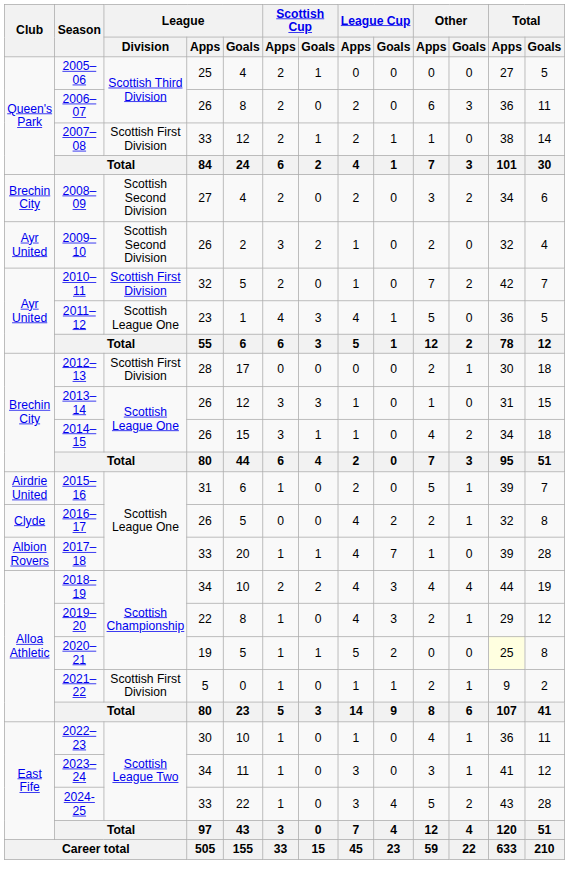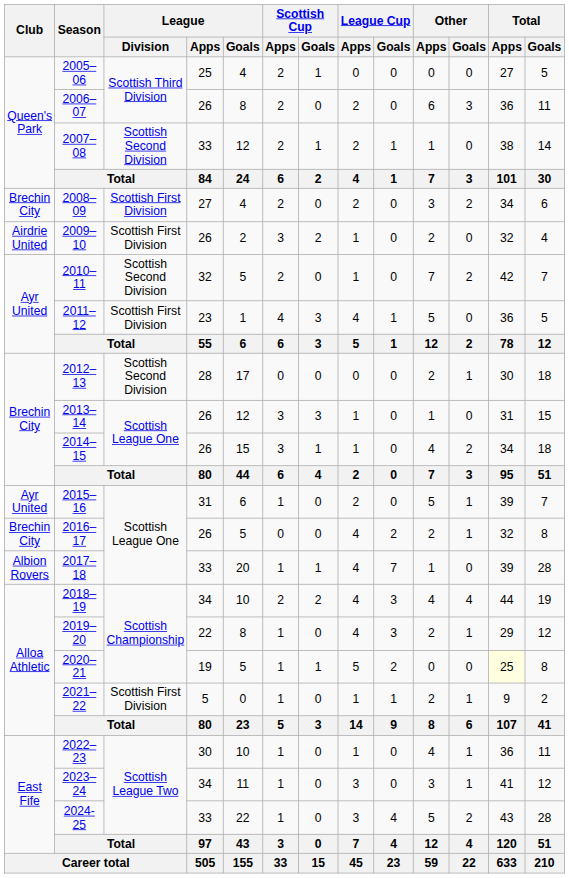 <table class="wikitable" style="text-align:center">
 <tr>
 <th rowspan="2">Club</th>
 <th rowspan="2">Season</th>
 <th colspan="3">League</th>
 <th colspan="2"><a href='#'>Scottish Cup</a></th>
 <th colspan="2"><a href='#'>League Cup</a></th>
 <th colspan="2">Other</th>
 <th colspan="2">Total</th>
 </tr>
 <tr>
 <th>Division</th>
 <th>Apps</th>
 <th>Goals</th>
 <th>Apps</th>
 <th>Goals</th>
 <th>Apps</th>
 <th>Goals</th>
 <th>Apps</th>
 <th>Goals</th>
 <th>Apps</th>
 <th>Goals</th>
 </tr>
 <tr>
 <td rowspan="4"><a href='#'>Queen's Park</a></td>
 <td><a href='#'>2005–06</a></td>
 <td rowspan="2"><a href='#'>Scottish Third Division</a></td>
 <td>25</td>
 <td>4</td>
 <td>2</td>
 <td>1</td>
 <td>0</td>
 <td>0</td>
 <td>0</td>
 <td>0</td>
 <td>27</td>
 <td>5</td>
 </tr>
 <tr>
 <td><a href='#'>2006–07</a></td>
 <td>26</td>
 <td>8</td>
 <td>2</td>
 <td>0</td>
 <td>2</td>
 <td>0</td>
 <td>6</td>
 <td>3</td>
 <td>36</td>
 <td>11</td>
 </tr>
 <tr>
 <td><a href='#'>2007–08</a></td>
-<td>Scottish First Division</td>
+<td><a href='#'>Scottish Second Division</a></td>
 <td>33</td>
 <td>12</td>
 <td>2</td>
 <td>1</td>
 <td>2</td>
 <td>1</td>
 <td>1</td>
 <td>0</td>
 <td>38</td>
 <td>14</td>
 </tr>
 <tr>
 <th colspan="2">Total</th>
 <th>84</th>
 <th>24</th>
 <th>6</th>
 <th>2</th>
 <th>4</th>
 <th>1</th>
 <th>7</th>
 <th>3</th>
 <th>101</th>
 <th>30</th>
 </tr>
 <tr>
 <td><a href='#'>Brechin City</a></td>
 <td><a href='#'>2008–09</a></td>
-<td>Scottish Second Division</td>
+<td><a href='#'>Scottish First Division</a></td>
 <td>27</td>
 <td>4</td>
 <td>2</td>
 <td>0</td>
 <td>2</td>
 <td>0</td>
 <td>3</td>
 <td>2</td>
 <td>34</td>
 <td>6</td>
 </tr>
 <tr>
-<td><a href='#'>Ayr United</a></td>
+<td><a href='#'>Airdrie United</a></td>
 <td><a href='#'>2009–10</a></td>
-<td>Scottish Second Division</td>
+<td>Scottish First Division</td>
 <td>26</td>
 <td>2</td>
 <td>3</td>
 <td>2</td>
 <td>1</td>
 <td>0</td>
 <td>2</td>
 <td>0</td>
 <td>32</td>
 <td>4</td>
 </tr>
 <tr>
 <td rowspan="3"><a href='#'>Ayr United</a></td>
 <td><a href='#'>2010–11</a></td>
-<td><a href='#'>Scottish First Division</a></td>
+<td>Scottish Second Division</td>
 <td>32</td>
 <td>5</td>
 <td>2</td>
 <td>0</td>
 <td>1</td>
 <td>0</td>
 <td>7</td>
 <td>2</td>
 <td>42</td>
 <td>7</td>
 </tr>
 <tr>
 <td><a href='#'>2011–12</a></td>
-<td>Scottish League One</td>
+<td>Scottish First Division</td>
 <td>23</td>
 <td>1</td>
 <td>4</td>
 <td>3</td>
 <td>4</td>
 <td>1</td>
 <td>5</td>
 <td>0</td>
 <td>36</td>
 <td>5</td>
 </tr>
 <tr>
 <th colspan="2">Total</th>
 <th>55</th>
 <th>6</th>
 <th>6</th>
 <th>3</th>
 <th>5</th>
 <th>1</th>
 <th>12</th>
 <th>2</th>
 <th>78</th>
 <th>12</th>
 </tr>
 <tr>
 <td rowspan="4"><a href='#'>Brechin City</a></td>
 <td><a href='#'>2012–13</a></td>
-<td>Scottish First Division</td>
+<td>Scottish Second Division</td>
 <td>28</td>
 <td>17</td>
 <td>0</td>
 <td>0</td>
 <td>0</td>
 <td>0</td>
 <td>2</td>
 <td>1</td>
 <td>30</td>
 <td>18</td>
 </tr>
 <tr>
 <td><a href='#'>2013–14</a></td>
 <td rowspan="2"><a href='#'>Scottish League One</a></td>
 <td>26</td>
 <td>12</td>
 <td>3</td>
 <td>3</td>
 <td>1</td>
 <td>0</td>
 <td>1</td>
 <td>0</td>
 <td>31</td>
 <td>15</td>
 </tr>
 <tr>
 <td><a href='#'>2014–15</a></td>
 <td>26</td>
 <td>15</td>
 <td>3</td>
 <td>1</td>
 <td>1</td>
 <td>0</td>
 <td>4</td>
 <td>2</td>
 <td>34</td>
 <td>18</td>
 </tr>
 <tr>
 <th colspan="2">Total</th>
 <th>80</th>
 <th>44</th>
 <th>6</th>
 <th>4</th>
 <th>2</th>
 <th>0</th>
 <th>7</th>
 <th>3</th>
 <th>95</th>
 <th>51</th>
 </tr>
 <tr>
-<td><a href='#'>Airdrie United</a></td>
+<td><a href='#'>Ayr United</a></td>
 <td><a href='#'>2015–16</a></td>
 <td rowspan="3">Scottish League One</td>
 <td>31</td>
 <td>6</td>
 <td>1</td>
 <td>0</td>
 <td>2</td>
 <td>0</td>
 <td>5</td>
 <td>1</td>
 <td>39</td>
 <td>7</td>
 </tr>
 <tr>
-<td><a href='#'>Clyde</a></td>
+<td><a href='#'>Brechin City</a></td>
 <td><a href='#'>2016–17</a></td>
 <td>26</td>
 <td>5</td>
 <td>0</td>
 <td>0</td>
 <td>4</td>
 <td>2</td>
 <td>2</td>
 <td>1</td>
 <td>32</td>
 <td>8</td>
 </tr>
 <tr>
 <td><a href='#'>Albion Rovers</a></td>
 <td><a href='#'>2017–18</a></td>
 <td>33</td>
 <td>20</td>
 <td>1</td>
 <td>1</td>
 <td>4</td>
 <td>7</td>
 <td>1</td>
 <td>0</td>
 <td>39</td>
 <td>28</td>
 </tr>
 <tr>
 <td rowspan=5><a href='#'>Alloa Athletic</a></td>
 <td><a href='#'>2018–19</a></td>
 <td rowspan=3><a href='#'>Scottish Championship</a></td>
 <td>34</td>
 <td>10</td>
 <td>2</td>
 <td>2</td>
 <td>4</td>
 <td>3</td>
 <td>4</td>
 <td>4</td>
 <td>44</td>
 <td>19</td>
 </tr>
 <tr>
 <td><a href='#'>2019–20</a></td>
 <td>22</td>
 <td>8</td>
 <td>1</td>
 <td>0</td>
 <td>4</td>
 <td>3</td>
 <td>2</td>
 <td>1</td>
 <td>29</td>
 <td>12</td>
 </tr>
 <tr>
 <td><a href='#'>2020–21</a></td>
 <td>19</td>
 <td>5</td>
 <td>1</td>
 <td>1</td>
 <td>5</td>
 <td>2</td>
 <td>0</td>
 <td>0</td>
 <td style="background: lightyellow;">25</td>
 <td>8</td>
 </tr>
 <tr>
 <td><a href='#'>2021–22</a></td>
 <td>Scottish First Division</td>
 <td>5</td>
 <td>0</td>
 <td>1</td>
 <td>0</td>
 <td>1</td>
 <td>1</td>
 <td>2</td>
 <td>1</td>
 <td>9</td>
 <td>2</td>
 </tr>
 <tr>
 <th colspan=2>Total</th>
 <th>80</th>
 <th>23</th>
 <th>5</th>
 <th>3</th>
 <th>14</th>
 <th>9</th>
 <th>8</th>
 <th>6</th>
 <th>107</th>
 <th>41</th>
 </tr>
 <tr>
 <td rowspan="4"><a href='#'>East Fife</a></td>
 <td><a href='#'>2022–23</a></td>
 <td rowspan="3"><a href='#'>Scottish League Two</a></td>
 <td>30</td>
 <td>10</td>
 <td>1</td>
 <td>0</td>
 <td>1</td>
 <td>0</td>
 <td>4</td>
 <td>1</td>
 <td>36</td>
 <td>11</td>
 </tr>
 <tr>
 <td><a href='#'>2023–24</a></td>
 <td>34</td>
 <td>11</td>
 <td>1</td>
 <td>0</td>
 <td>3</td>
 <td>0</td>
 <td>3</td>
 <td>1</td>
 <td>41</td>
 <td>12</td>
 </tr>
 <tr>
 <td><a href='#'>2024-25</a></td>
 <td>33</td>
 <td>22</td>
 <td>1</td>
 <td>0</td>
 <td>3</td>
 <td>4</td>
 <td>5</td>
 <td>2</td>
 <td>43</td>
 <td>28</td>
 </tr>
 <tr>
 <th colspan="2">Total</th>
 <th>97</th>
 <th>43</th>
 <th>3</th>
 <th>0</th>
 <th>7</th>
 <th>4</th>
 <th>12</th>
 <th>4</th>
 <th>120</th>
 <th>51</th>
 </tr>
 <tr>
 <th colspan="3">Career total</th>
 <th>505</th>
 <th>155</th>
 <th>33</th>
 <th>15</th>
 <th>45</th>
 <th>23</th>
 <th>59</th>
 <th>22</th>
 <th>633</th>
 <th>210</th>
 </tr>
 </table>
